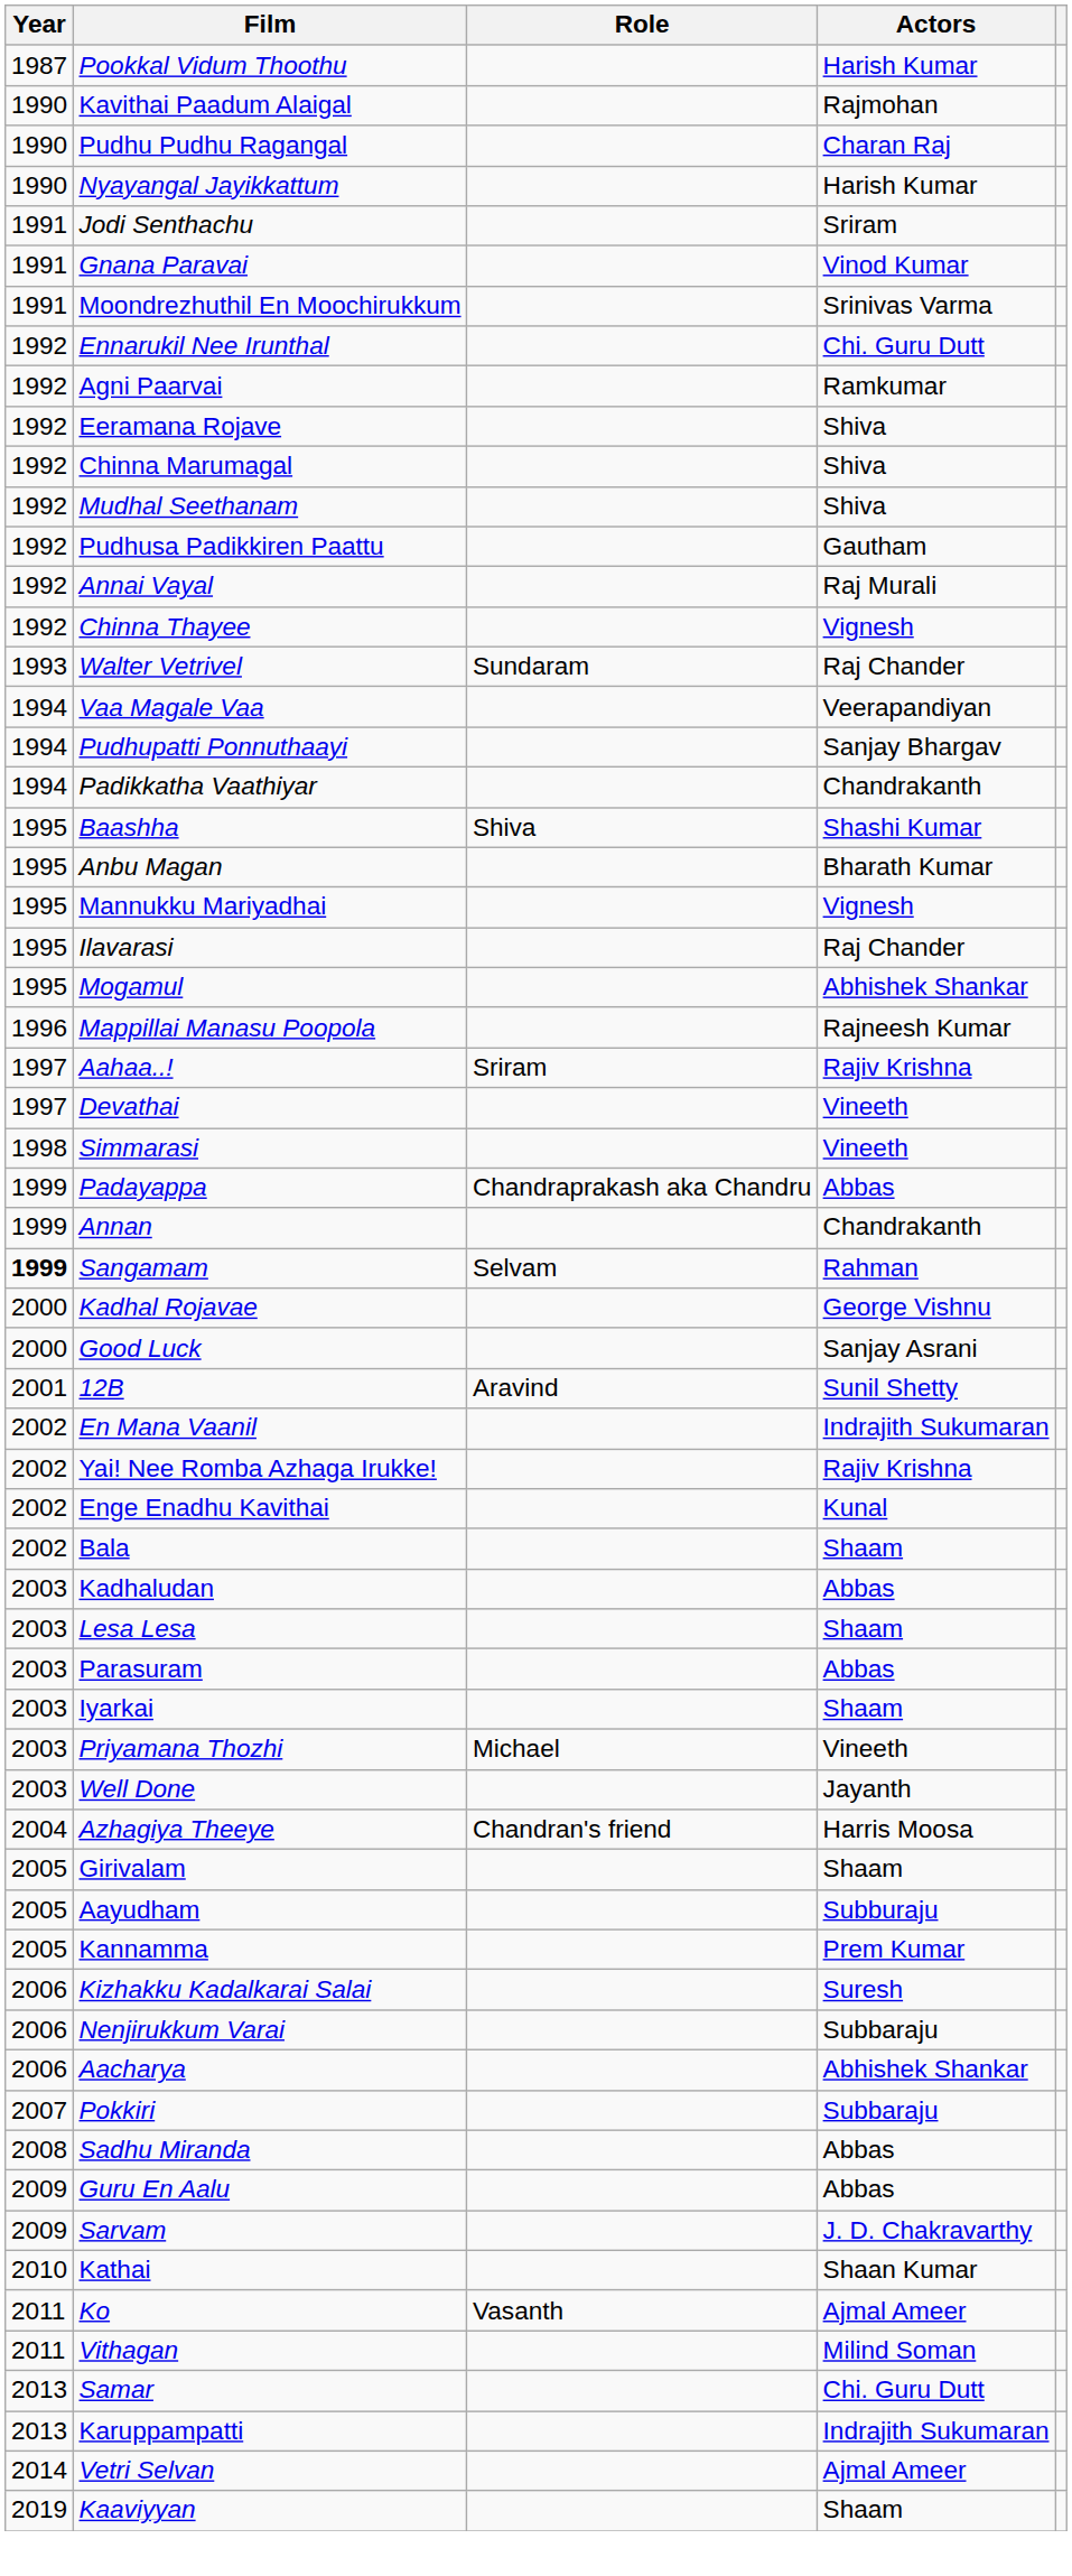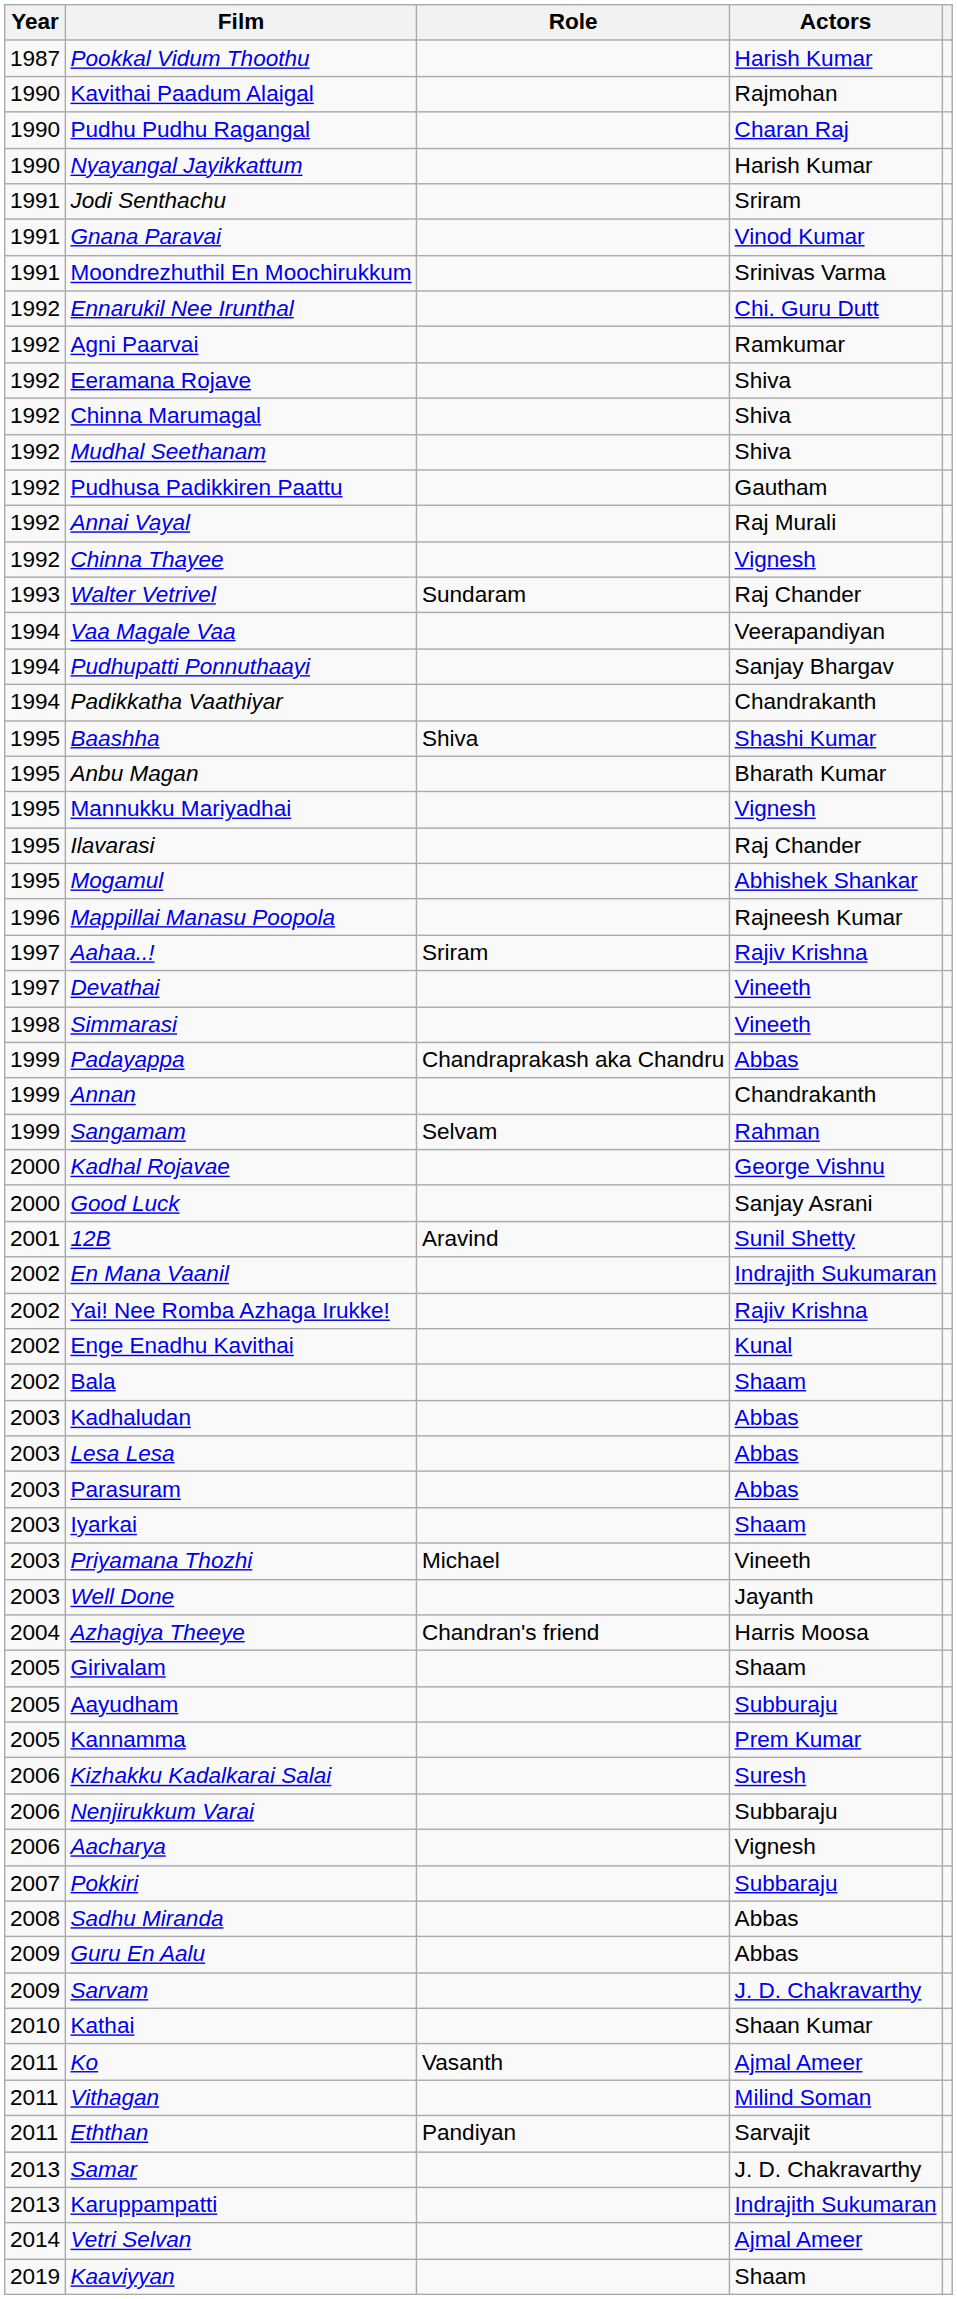 <table class="wikitable">
 <tr>
 <th>Year</th>
 <th>Film</th>
 <th>Role</th>
 <th>Actors</th>
 <th class="unsortable"></th>
 </tr>
 <tr>
 <td>1987</td>
 <td><em><a href='#'>Pookkal Vidum Thoothu</a></em></td>
 <td></td>
 <td><a href='#'>Harish Kumar</a></td>
 <td></td>
 </tr>
 <tr>
 <td>1990</td>
 <td><a href='#'>Kavithai Paadum Alaigal</a></td>
 <td></td>
 <td>Rajmohan</td>
 <td></td>
 </tr>
 <tr>
 <td>1990</td>
 <td><a href='#'>Pudhu Pudhu Ragangal</a></td>
 <td></td>
 <td><a href='#'>Charan Raj</a></td>
 <td></td>
 </tr>
 <tr>
 <td>1990</td>
 <td><em><a href='#'>Nyayangal Jayikkattum</a></em></td>
 <td></td>
 <td>Harish Kumar</td>
 <td></td>
 </tr>
 <tr>
 <td>1991</td>
 <td><em>Jodi Senthachu</em></td>
 <td></td>
 <td>Sriram</td>
 <td></td>
 </tr>
 <tr>
 <td>1991</td>
 <td><em><a href='#'>Gnana Paravai</a></em></td>
 <td></td>
 <td><a href='#'>Vinod Kumar</a></td>
 <td></td>
 </tr>
 <tr>
 <td>1991</td>
 <td><a href='#'>Moondrezhuthil En Moochirukkum</a></td>
 <td></td>
 <td>Srinivas Varma</td>
 <td></td>
 </tr>
 <tr>
 <td>1992</td>
 <td><em><a href='#'>Ennarukil Nee Irunthal</a></em></td>
 <td></td>
 <td><a href='#'>Chi. Guru Dutt</a></td>
 <td></td>
 </tr>
 <tr>
 <td>1992</td>
 <td><a href='#'>Agni Paarvai</a></td>
 <td></td>
 <td>Ramkumar</td>
 <td></td>
 </tr>
 <tr>
 <td>1992</td>
 <td><a href='#'>Eeramana Rojave</a></td>
 <td></td>
 <td>Shiva</td>
 <td></td>
 </tr>
 <tr>
 <td>1992</td>
 <td><a href='#'>Chinna Marumagal</a></td>
 <td></td>
 <td>Shiva</td>
 <td></td>
 </tr>
 <tr>
 <td>1992</td>
 <td><em><a href='#'>Mudhal Seethanam</a></em></td>
 <td></td>
 <td>Shiva</td>
 <td></td>
 </tr>
 <tr>
 <td>1992</td>
 <td><a href='#'>Pudhusa Padikkiren Paattu</a></td>
 <td></td>
 <td>Gautham</td>
 <td></td>
 </tr>
 <tr>
 <td>1992</td>
 <td><em><a href='#'>Annai Vayal</a></em></td>
 <td></td>
 <td>Raj Murali</td>
 <td></td>
 </tr>
 <tr>
 <td>1992</td>
 <td><em><a href='#'>Chinna Thayee</a></em></td>
 <td></td>
 <td><a href='#'>Vignesh</a></td>
 <td></td>
 </tr>
 <tr>
 <td>1993</td>
 <td><em><a href='#'>Walter Vetrivel</a></em></td>
 <td>Sundaram</td>
 <td>Raj Chander</td>
 <td></td>
 </tr>
 <tr>
 <td>1994</td>
 <td><em><a href='#'>Vaa Magale Vaa</a></em></td>
 <td></td>
 <td>Veerapandiyan</td>
 <td></td>
 </tr>
 <tr>
 <td>1994</td>
 <td><em><a href='#'>Pudhupatti Ponnuthaayi</a></em></td>
 <td></td>
 <td>Sanjay Bhargav</td>
 <td></td>
 </tr>
 <tr>
 <td>1994</td>
 <td><em>Padikkatha Vaathiyar</em></td>
 <td></td>
 <td>Chandrakanth</td>
 <td></td>
 </tr>
 <tr>
 <td>1995</td>
 <td><em><a href='#'>Baashha</a></em></td>
 <td>Shiva</td>
 <td><a href='#'>Shashi Kumar</a></td>
 <td></td>
 </tr>
 <tr>
 <td>1995</td>
 <td><em>Anbu Magan</em></td>
 <td></td>
 <td>Bharath Kumar</td>
 <td></td>
 </tr>
 <tr>
 <td>1995</td>
 <td><a href='#'>Mannukku Mariyadhai</a></td>
 <td></td>
 <td><a href='#'>Vignesh</a></td>
 <td></td>
 </tr>
 <tr>
 <td>1995</td>
 <td><em>Ilavarasi</em></td>
 <td></td>
 <td>Raj Chander</td>
 <td></td>
 </tr>
 <tr>
 <td>1995</td>
 <td><em><a href='#'>Mogamul</a></em></td>
 <td></td>
 <td><a href='#'>Abhishek Shankar</a></td>
 <td></td>
 </tr>
 <tr>
 <td>1996</td>
 <td><em><a href='#'>Mappillai Manasu Poopola</a></em></td>
 <td></td>
 <td>Rajneesh Kumar</td>
 <td></td>
 </tr>
 <tr>
 <td>1997</td>
 <td><em><a href='#'>Aahaa..!</a></em></td>
 <td>Sriram</td>
 <td><a href='#'>Rajiv Krishna</a></td>
 <td></td>
 </tr>
 <tr>
 <td>1997</td>
 <td><em><a href='#'>Devathai</a></em></td>
 <td></td>
 <td><a href='#'>Vineeth</a></td>
 <td></td>
 </tr>
 <tr>
 <td>1998</td>
 <td><em><a href='#'>Simmarasi</a></em></td>
 <td></td>
 <td><a href='#'>Vineeth</a></td>
 <td></td>
 </tr>
 <tr>
 <td>1999</td>
 <td><em><a href='#'>Padayappa</a></em></td>
 <td>Chandraprakash aka Chandru</td>
 <td><a href='#'>Abbas</a></td>
 <td></td>
 </tr>
 <tr>
 <td>1999</td>
 <td><em><a href='#'>Annan</a></em></td>
 <td></td>
 <td>Chandrakanth</td>
 <td></td>
 </tr>
 <tr>
-<td><strong>1999</strong></td>
+<td>1999</td>
 <td><em><a href='#'>Sangamam</a></em></td>
 <td>Selvam</td>
 <td><a href='#'>Rahman</a></td>
 <td></td>
 </tr>
 <tr>
 <td>2000</td>
 <td><em><a href='#'>Kadhal Rojavae</a></em></td>
 <td></td>
 <td><a href='#'>George Vishnu</a></td>
 <td></td>
 </tr>
 <tr>
 <td>2000</td>
 <td><em><a href='#'>Good Luck</a></em></td>
 <td></td>
 <td>Sanjay Asrani</td>
 <td></td>
 </tr>
 <tr>
 <td>2001</td>
 <td><em><a href='#'>12B</a></em></td>
 <td>Aravind</td>
 <td><a href='#'>Sunil Shetty</a></td>
 <td></td>
 </tr>
 <tr>
 <td>2002</td>
 <td><em><a href='#'>En Mana Vaanil</a></em></td>
 <td></td>
 <td><a href='#'>Indrajith Sukumaran</a></td>
 <td></td>
 </tr>
 <tr>
 <td>2002</td>
 <td><a href='#'>Yai! Nee Romba Azhaga Irukke!</a></td>
 <td></td>
 <td><a href='#'>Rajiv Krishna</a></td>
 <td></td>
 </tr>
 <tr>
 <td>2002</td>
 <td><a href='#'>Enge Enadhu Kavithai</a></td>
 <td></td>
 <td><a href='#'>Kunal</a></td>
 <td></td>
 </tr>
 <tr>
 <td>2002</td>
 <td><a href='#'>Bala</a></td>
 <td></td>
 <td><a href='#'>Shaam</a></td>
 <td></td>
 </tr>
 <tr>
 <td>2003</td>
 <td><a href='#'>Kadhaludan</a></td>
 <td></td>
 <td><a href='#'>Abbas</a></td>
 <td></td>
 </tr>
 <tr>
 <td>2003</td>
 <td><em><a href='#'>Lesa Lesa</a></em></td>
 <td></td>
-<td><a href='#'>Shaam</a></td>
+<td><a href='#'>Abbas</a></td>
 <td></td>
 </tr>
 <tr>
 <td>2003</td>
 <td><a href='#'>Parasuram</a></td>
 <td></td>
 <td><a href='#'>Abbas</a></td>
 <td></td>
 </tr>
 <tr>
 <td>2003</td>
 <td><a href='#'>Iyarkai</a></td>
 <td></td>
 <td><a href='#'>Shaam</a></td>
 <td></td>
 </tr>
 <tr>
 <td>2003</td>
 <td><em><a href='#'>Priyamana Thozhi</a></em></td>
 <td>Michael</td>
 <td>Vineeth</td>
 <td></td>
 </tr>
 <tr>
 <td>2003</td>
 <td><em><a href='#'>Well Done</a></em></td>
 <td></td>
 <td>Jayanth</td>
 <td></td>
 </tr>
 <tr>
 <td>2004</td>
 <td><em><a href='#'>Azhagiya Theeye</a></em></td>
 <td>Chandran's friend</td>
 <td>Harris Moosa</td>
 <td></td>
 </tr>
 <tr>
 <td>2005</td>
 <td><a href='#'>Girivalam</a></td>
 <td></td>
 <td>Shaam</td>
 <td></td>
 </tr>
 <tr>
 <td>2005</td>
 <td><a href='#'>Aayudham</a></td>
 <td></td>
 <td><a href='#'>Subburaju</a></td>
 <td></td>
 </tr>
 <tr>
 <td>2005</td>
 <td><a href='#'>Kannamma</a></td>
 <td></td>
 <td><a href='#'>Prem Kumar</a></td>
 <td></td>
 </tr>
 <tr>
 <td>2006</td>
 <td><em><a href='#'>Kizhakku Kadalkarai Salai</a></em></td>
 <td></td>
 <td><a href='#'>Suresh</a></td>
 <td></td>
 </tr>
 <tr>
 <td>2006</td>
 <td><em><a href='#'>Nenjirukkum Varai</a></em></td>
 <td></td>
 <td>Subbaraju</td>
 <td></td>
 </tr>
 <tr>
 <td>2006</td>
 <td><em><a href='#'>Aacharya</a></em></td>
 <td></td>
-<td><a href='#'>Abhishek Shankar</a></td>
+<td>Vignesh</td>
 <td></td>
 </tr>
 <tr>
 <td>2007</td>
 <td><em><a href='#'>Pokkiri</a></em></td>
 <td></td>
 <td><a href='#'>Subbaraju</a></td>
 <td></td>
 </tr>
 <tr>
 <td>2008</td>
 <td><em><a href='#'>Sadhu Miranda</a></em></td>
 <td></td>
 <td>Abbas</td>
 <td></td>
 </tr>
 <tr>
 <td>2009</td>
 <td><em><a href='#'>Guru En Aalu</a></em></td>
 <td></td>
 <td>Abbas</td>
 <td></td>
 </tr>
 <tr>
 <td>2009</td>
 <td><em><a href='#'>Sarvam</a></em></td>
 <td></td>
 <td><a href='#'>J. D. Chakravarthy</a></td>
 <td></td>
 </tr>
 <tr>
 <td>2010</td>
 <td><a href='#'>Kathai</a></td>
 <td></td>
 <td>Shaan Kumar</td>
 <td></td>
 </tr>
 <tr>
 <td>2011</td>
 <td><em><a href='#'>Ko</a></em></td>
 <td>Vasanth</td>
 <td><a href='#'>Ajmal Ameer</a></td>
 <td></td>
 </tr>
 <tr>
 <td>2011</td>
 <td><em><a href='#'>Vithagan</a></em></td>
 <td></td>
 <td><a href='#'>Milind Soman</a></td>
 <td></td>
 </tr>
 <tr>
+<td>2011</td>
+<td><em><a href='#'>Eththan</a></em></td>
+<td>Pandiyan</td>
+<td>Sarvajit</td>
+<td></td>
+</tr>
+<tr>
 <td>2013</td>
 <td><em><a href='#'>Samar</a></em></td>
 <td></td>
-<td><a href='#'>Chi. Guru Dutt</a></td>
+<td>J. D. Chakravarthy</td>
 <td></td>
 </tr>
 <tr>
 <td>2013</td>
 <td><a href='#'>Karuppampatti</a></td>
 <td></td>
 <td><a href='#'>Indrajith Sukumaran</a></td>
 <td></td>
 </tr>
 <tr>
 <td>2014</td>
 <td><em><a href='#'>Vetri Selvan</a></em></td>
 <td></td>
 <td><a href='#'>Ajmal Ameer</a></td>
 <td></td>
 </tr>
 <tr>
 <td>2019</td>
 <td><em><a href='#'>Kaaviyyan</a></em></td>
 <td></td>
 <td>Shaam</td>
 <td></td>
 </tr>
 <tr>
 </tr>
 </table>
